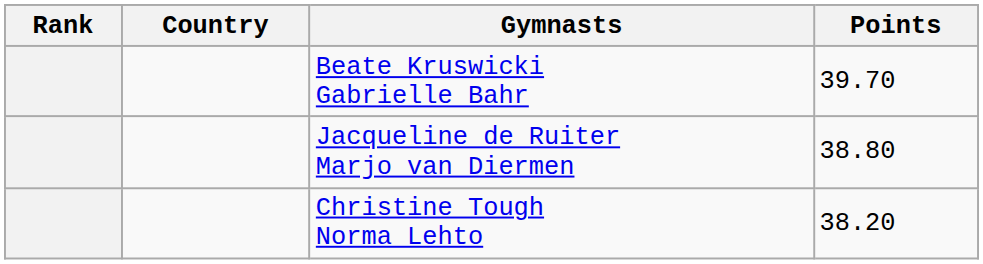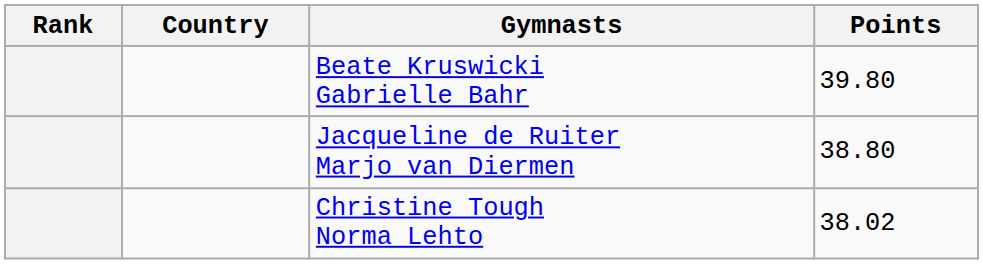 <table class="wikitable" width=500>
 <tr bgcolor="#efefef">
 <th>Rank</th>
 <th>Country</th>
 <th>Gymnasts</th>
 <th>Points</th>
 </tr>
 <tr>
 <th></th>
 <td></td>
 <td><a href='#'>Beate Kruswicki</a> <br> <a href='#'>Gabrielle Bahr</a></td>
-<td>39.70</td>
+<td>39.80</td>
 </tr>
 <tr>
 <th></th>
 <td></td>
 <td><a href='#'>Jacqueline de Ruiter</a> <br> <a href='#'>Marjo van Diermen</a></td>
 <td>38.80</td>
 </tr>
 <tr>
 <th></th>
 <td></td>
 <td><a href='#'>Christine Tough</a> <br> <a href='#'>Norma Lehto</a></td>
-<td>38.20</td>
+<td>38.02</td>
 </tr>
 </table>
